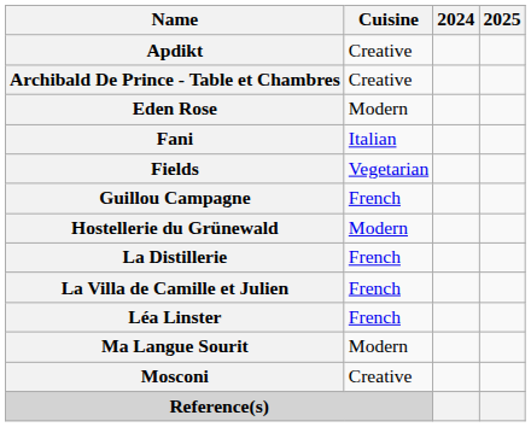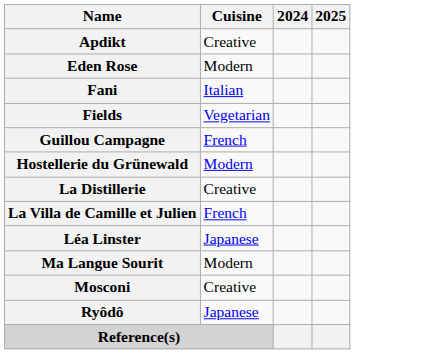 <table class="wikitable sortable plainrowheaders" style="text-align:left;">
 <tr>
 <th scope="col">Name</th>
 <th scope="col">Cuisine</th>
 <th scope="col">2024</th>
 <th>2025</th>
 </tr>
 <tr>
 <th scope="row">Apdikt</th>
-<td>Creative</td>
-<td></td>
-<td></td>
-</tr>
-<tr>
-<th scope="row">Archibald De Prince - Table et Chambres</th>
 <td>Creative</td>
 <td></td>
 <td></td>
 </tr>
 <tr>
 <th scope="row">Eden Rose</th>
 <td>Modern</td>
 <td></td>
 <td></td>
 </tr>
 <tr>
 <th scope="row">Fani</th>
 <td><a href='#'>Italian</a></td>
 <td></td>
 <td></td>
 </tr>
 <tr>
 <th scope="row">Fields</th>
 <td><a href='#'>Vegetarian</a></td>
 <td></td>
 <td></td>
 </tr>
 <tr>
 <th scope="row">Guillou Campagne</th>
 <td><a href='#'>French</a></td>
 <td></td>
 <td></td>
 </tr>
 <tr>
 <th scope="row">Hostellerie du Grünewald</th>
 <td><a href='#'>Modern</a></td>
 <td></td>
 <td></td>
 </tr>
 <tr>
 <th scope="row">La Distillerie</th>
-<td><a href='#'>French</a></td>
+<td>Creative</td>
 <td></td>
 <td></td>
 </tr>
 <tr>
 <th scope="row">La Villa de Camille et Julien</th>
 <td><a href='#'>French</a></td>
 <td></td>
 <td></td>
 </tr>
 <tr>
 <th scope="row">Léa Linster</th>
-<td><a href='#'>French</a></td>
+<td><a href='#'>Japanese</a></td>
 <td></td>
 <td></td>
 </tr>
 <tr>
 <th scope="row">Ma Langue Sourit</th>
 <td>Modern</td>
 <td></td>
 <td></td>
 </tr>
 <tr>
 <th scope="row">Mosconi</th>
 <td>Creative</td>
 <td></td>
 <td></td>
 </tr>
 <tr>
+<th scope="row">Ryôdô</th>
+<td><a href='#'>Japanese</a></td>
+<td></td>
+<td></td>
+</tr>
+<tr>
 <th colspan="2" style="text-align: center;background: lightgray;">Reference(s)</th>
 <th></th>
 <th></th>
 </tr>
 </table>
